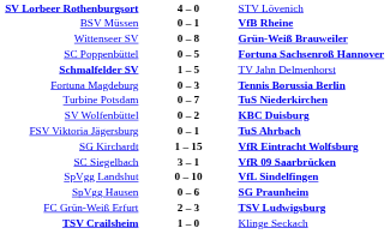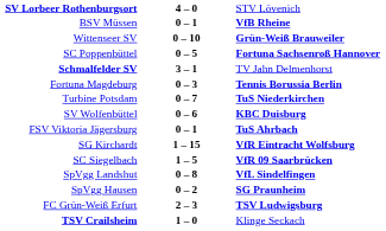 <table width=100% cellspacing=1>
 <tr>
 <th width=25%></th>
 <th width=10%></th>
 <th width=25%></th>
 <th></th>
 </tr>
 <tr style=font-size:90%>
 <td align=right><strong><a href='#'>SV Lorbeer Rothenburgsort</a></strong></td>
 <td align=center><strong>4 – 0</strong></td>
 <td><a href='#'>STV Lövenich</a></td>
 </tr>
 <tr style=font-size:90%>
 <td align=right><a href='#'>BSV Müssen</a></td>
 <td align=center><strong>0 – 1</strong></td>
 <td><strong><a href='#'>VfB Rheine</a></strong></td>
 </tr>
 <tr style=font-size:90%>
 <td align=right><a href='#'>Wittenseer SV</a></td>
-<td align=center><strong>0 – 8</strong></td>
+<td align=center><strong>0 – 10</strong></td>
 <td><strong><a href='#'>Grün-Weiß Brauweiler</a></strong></td>
 </tr>
 <tr style=font-size:90%>
 <td align=right><a href='#'>SC Poppenbüttel</a></td>
 <td align=center><strong>0 – 5</strong></td>
 <td><strong><a href='#'>Fortuna Sachsenroß Hannover</a></strong></td>
 </tr>
 <tr style=font-size:90%>
 <td align=right><strong><a href='#'>Schmalfelder SV</a></strong></td>
-<td align=center><strong>1 – 5</strong></td>
+<td align=center><strong>3 – 1</strong></td>
 <td><a href='#'>TV Jahn Delmenhorst</a></td>
 </tr>
 <tr style=font-size:90%>
 <td align=right><a href='#'>Fortuna Magdeburg</a></td>
 <td align=center><strong>0 – 3</strong></td>
 <td><strong><a href='#'>Tennis Borussia Berlin</a></strong></td>
 </tr>
 <tr style=font-size:90%>
 <td align=right><a href='#'>Turbine Potsdam</a></td>
 <td align=center><strong>0 – 7</strong></td>
 <td><strong><a href='#'>TuS Niederkirchen</a></strong></td>
 </tr>
 <tr style=font-size:90%>
 <td align=right><a href='#'>SV Wolfenbüttel</a></td>
-<td align=center><strong>0 – 2</strong></td>
+<td align=center><strong>0 – 6</strong></td>
 <td><strong><a href='#'>KBC Duisburg</a></strong></td>
 </tr>
 <tr style=font-size:90%>
 <td align=right><a href='#'>FSV Viktoria Jägersburg</a></td>
 <td align=center><strong>0 – 1</strong></td>
 <td><strong><a href='#'>TuS Ahrbach</a></strong></td>
 </tr>
 <tr style=font-size:90%>
 <td align=right><a href='#'>SG Kirchardt</a></td>
 <td align=center><strong>1 – 15</strong></td>
 <td><strong><a href='#'>VfR Eintracht Wolfsburg</a></strong></td>
 </tr>
 <tr style=font-size:90%>
 <td align=right><a href='#'>SC Siegelbach</a></td>
-<td align=center><strong>3 – 1</strong></td>
+<td align=center><strong>1 – 5</strong></td>
 <td><strong><a href='#'>VfR 09 Saarbrücken</a></strong></td>
 </tr>
 <tr style=font-size:90%>
 <td align=right><a href='#'>SpVgg Landshut</a></td>
-<td align=center><strong>0 – 10</strong></td>
+<td align=center><strong>0 – 8</strong></td>
 <td><strong><a href='#'>VfL Sindelfingen</a></strong></td>
 </tr>
 <tr style=font-size:90%>
 <td align=right><a href='#'>SpVgg Hausen</a></td>
-<td align=center><strong>0 – 6</strong></td>
+<td align=center><strong>0 – 2</strong></td>
 <td><strong><a href='#'>SG Praunheim</a></strong></td>
 </tr>
 <tr style=font-size:90%>
 <td align=right><a href='#'>FC Grün-Weiß Erfurt</a></td>
 <td align=center><strong>2 – 3</strong></td>
 <td><strong><a href='#'>TSV Ludwigsburg</a></strong></td>
 </tr>
 <tr style=font-size:90%>
 <td align=right><strong><a href='#'>TSV Crailsheim</a></strong></td>
 <td align=center><strong>1 – 0</strong></td>
 <td><a href='#'>Klinge Seckach</a></td>
 </tr>
 </table>
